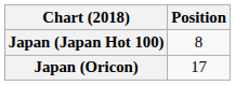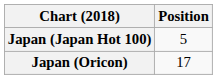 <table class="wikitable sortable plainrowheaders" style="text-align:center">
 <tr>
 <th scope="col">Chart (2018)</th>
 <th scope="col">Position</th>
 </tr>
 <tr>
 <th scope="row">Japan (Japan Hot 100)</th>
-<td>8</td>
+<td>5</td>
 </tr>
 <tr>
 <th scope="row">Japan (Oricon)</th>
 <td>17</td>
 </tr>
 </table>
